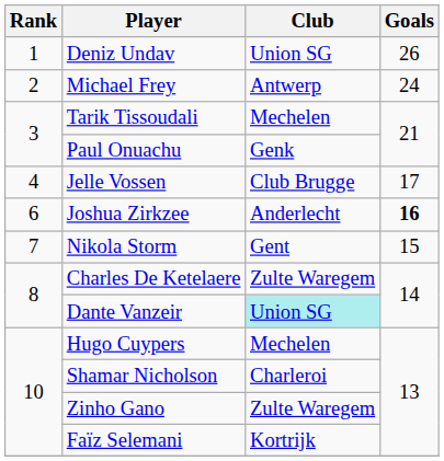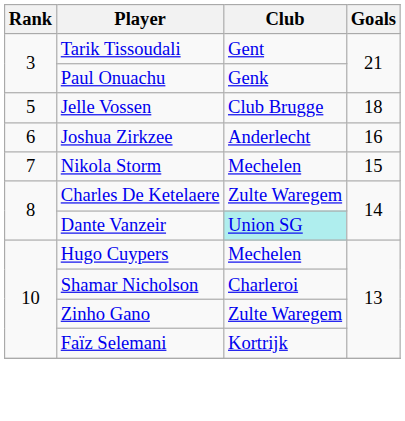 <table class="wikitable" style="text-align:center">
 <tr>
 <th>Rank</th>
 <th>Player</th>
 <th>Club</th>
 <th>Goals</th>
 </tr>
 <tr>
-<td rowspan="1">1</td>
-<td align=left> <a href='#'>Deniz Undav</a></td>
-<td align=left><a href='#'>Union SG</a></td>
-<td rowspan="1">26</td>
-</tr>
-<tr>
-<td rowspan="1">2</td>
-<td align=left> <a href='#'>Michael Frey</a></td>
-<td align=left><a href='#'>Antwerp</a></td>
-<td rowspan="1">24</td>
-</tr>
-<tr>
 <td rowspan="2">3</td>
 <td align=left> <a href='#'>Tarik Tissoudali</a></td>
-<td align=left><a href='#'>Mechelen</a></td>
+<td align=left><a href='#'>Gent</a></td>
 <td rowspan="2">21</td>
 </tr>
 <tr>
 <td align=left> <a href='#'>Paul Onuachu</a></td>
 <td align=left><a href='#'>Genk</a></td>
 </tr>
 <tr>
-<td rowspan="1">4</td>
+<td rowspan="1">5</td>
 <td align=left> <a href='#'>Jelle Vossen</a></td>
 <td align=left><a href='#'>Club Brugge</a></td>
-<td rowspan="1">17</td>
+<td rowspan="1">18</td>
 </tr>
 <tr>
 <td rowspan="1">6</td>
 <td align=left> <a href='#'>Joshua Zirkzee</a></td>
 <td align=left><a href='#'>Anderlecht</a></td>
-<td rowspan="1"><strong>16</strong></td>
+<td rowspan="1">16</td>
 </tr>
 <tr>
 <td rowspan="1">7</td>
 <td align=left> <a href='#'>Nikola Storm</a></td>
-<td align=left><a href='#'>Gent</a></td>
+<td align=left><a href='#'>Mechelen</a></td>
 <td rowspan="1">15</td>
 </tr>
 <tr>
 <td rowspan="2">8</td>
 <td align=left> <a href='#'>Charles De Ketelaere</a></td>
 <td align=left><a href='#'>Zulte Waregem</a></td>
 <td rowspan="2">14</td>
 </tr>
 <tr>
 <td align=left> <a href='#'>Dante Vanzeir</a></td>
 <td align=left style="background: paleturquoise;"><a href='#'>Union SG</a></td>
 </tr>
 <tr>
 <td rowspan="4">10</td>
 <td align=left> <a href='#'>Hugo Cuypers</a></td>
 <td align=left><a href='#'>Mechelen</a></td>
 <td rowspan="4">13</td>
 </tr>
 <tr>
 <td align=left> <a href='#'>Shamar Nicholson</a></td>
 <td align=left><a href='#'>Charleroi</a></td>
 </tr>
 <tr>
 <td align=left> <a href='#'>Zinho Gano</a></td>
 <td align=left><a href='#'>Zulte Waregem</a></td>
 </tr>
 <tr>
 <td align=left> <a href='#'>Faïz Selemani</a></td>
 <td align=left><a href='#'>Kortrijk</a></td>
 </tr>
 <tr>
 </tr>
 </table>
